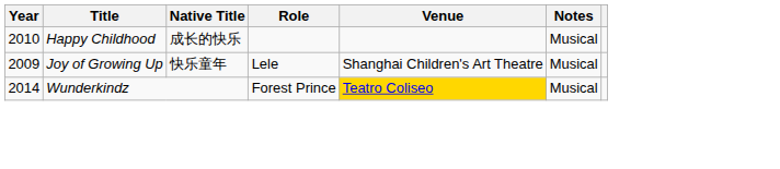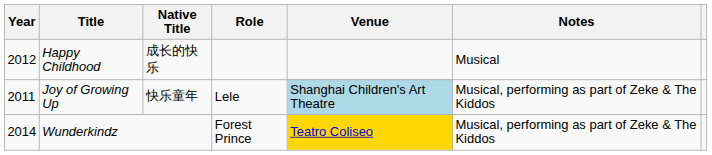 <table class="wikitable unsortable">
 <tr>
 <th>Year</th>
 <th>Title</th>
 <th>Native Title</th>
 <th>Role</th>
 <th>Venue</th>
 <th>Notes</th>
 <th></th>
 </tr>
 <tr>
-<td>2010</td>
+<td>2012</td>
 <td><em>Happy Childhood</em></td>
 <td>成长的快乐</td>
 <td></td>
 <td></td>
 <td>Musical</td>
 <td></td>
 </tr>
 <tr>
-<td>2009</td>
+<td>2011</td>
 <td><em>Joy of Growing Up</em></td>
 <td>快乐童年</td>
 <td>Lele</td>
-<td>Shanghai Children's Art Theatre</td>
-<td>Musical</td>
+<td style="background: lightblue;">Shanghai Children's Art Theatre</td>
+<td>Musical, performing as part of Zeke & The Kiddos</td>
 <td></td>
 </tr>
 <tr>
 <td>2014</td>
 <td colspan=2><em>Wunderkindz</em></td>
 <td>Forest Prince</td>
 <td style="background: gold;"><a href='#'>Teatro Coliseo</a></td>
-<td>Musical</td>
+<td>Musical, performing as part of Zeke & The Kiddos</td>
 <td></td>
 </tr>
 </table>
